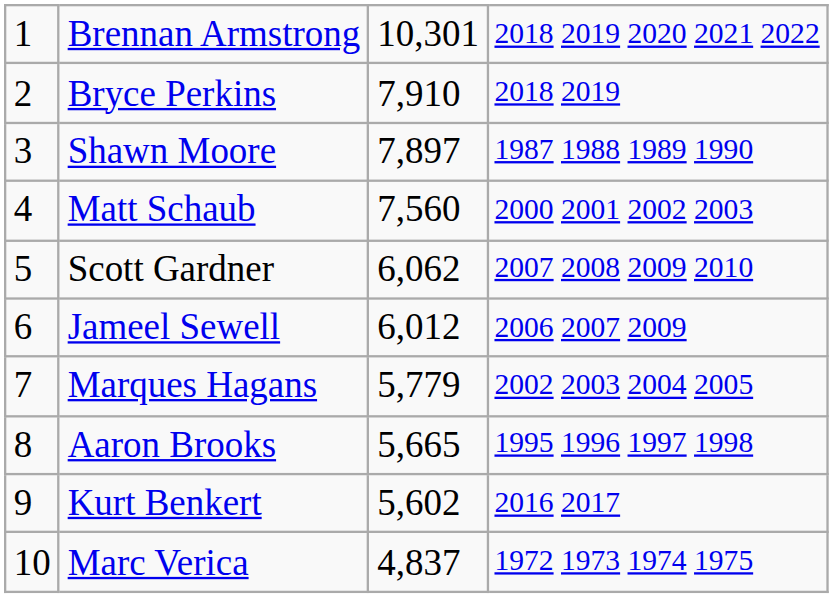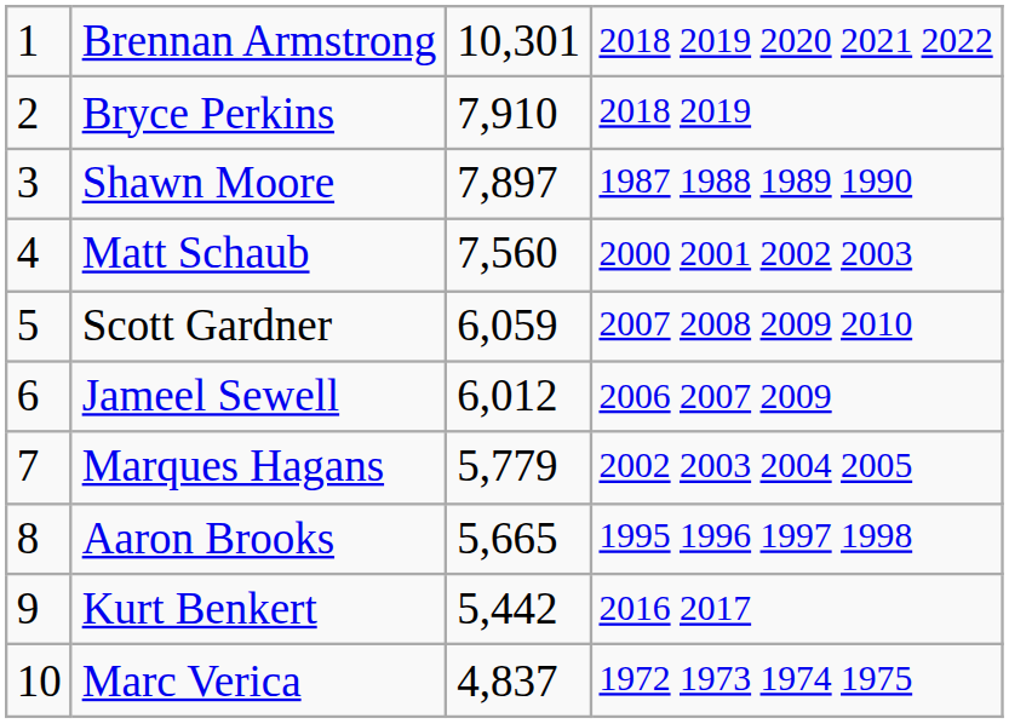 <table class="wikitable">
 <tr>
 <td>1</td>
 <td><a href='#'>Brennan Armstrong</a></td>
 <td><abbr>10,301</abbr></td>
 <td style="font-size:80%;"><a href='#'>2018</a> <a href='#'>2019</a> <a href='#'>2020</a> <a href='#'>2021</a> <a href='#'>2022</a></td>
 </tr>
 <tr>
 <td>2</td>
 <td><a href='#'>Bryce Perkins</a></td>
 <td><abbr>7,910</abbr></td>
 <td style="font-size:80%;"><a href='#'>2018</a> <a href='#'>2019</a></td>
 </tr>
 <tr>
 <td>3</td>
 <td><a href='#'>Shawn Moore</a></td>
 <td><abbr>7,897</abbr></td>
 <td style="font-size:80%;"><a href='#'>1987</a> <a href='#'>1988</a> <a href='#'>1989</a> <a href='#'>1990</a></td>
 </tr>
 <tr>
 <td>4</td>
 <td><a href='#'>Matt Schaub</a></td>
 <td><abbr>7,560</abbr></td>
 <td style="font-size:80%;"><a href='#'>2000</a> <a href='#'>2001</a> <a href='#'>2002</a> <a href='#'>2003</a></td>
 </tr>
 <tr>
 <td>5</td>
 <td>Scott Gardner</td>
-<td><abbr>6,062</abbr></td>
+<td><abbr>6,059</abbr></td>
 <td style="font-size:80%;"><a href='#'>2007</a> <a href='#'>2008</a> <a href='#'>2009</a> <a href='#'>2010</a></td>
 </tr>
 <tr>
 <td>6</td>
 <td><a href='#'>Jameel Sewell</a></td>
 <td><abbr>6,012</abbr></td>
 <td style="font-size:80%;"><a href='#'>2006</a> <a href='#'>2007</a> <a href='#'>2009</a></td>
 </tr>
 <tr>
 <td>7</td>
 <td><a href='#'>Marques Hagans</a></td>
 <td><abbr>5,779</abbr></td>
 <td style="font-size:80%;"><a href='#'>2002</a> <a href='#'>2003</a> <a href='#'>2004</a> <a href='#'>2005</a></td>
 </tr>
 <tr>
 <td>8</td>
 <td><a href='#'>Aaron Brooks</a></td>
 <td><abbr>5,665</abbr></td>
 <td style="font-size:80%;"><a href='#'>1995</a> <a href='#'>1996</a> <a href='#'>1997</a> <a href='#'>1998</a></td>
 </tr>
 <tr>
 <td>9</td>
 <td><a href='#'>Kurt Benkert</a></td>
-<td><abbr>5,602</abbr></td>
+<td><abbr>5,442</abbr></td>
 <td style="font-size:80%;"><a href='#'>2016</a> <a href='#'>2017</a></td>
 </tr>
 <tr>
 <td>10</td>
 <td><a href='#'>Marc Verica</a></td>
 <td><abbr>4,837</abbr></td>
 <td style="font-size:80%;"><a href='#'>1972</a> <a href='#'>1973</a> <a href='#'>1974</a> <a href='#'>1975</a></td>
 </tr>
 </table>
